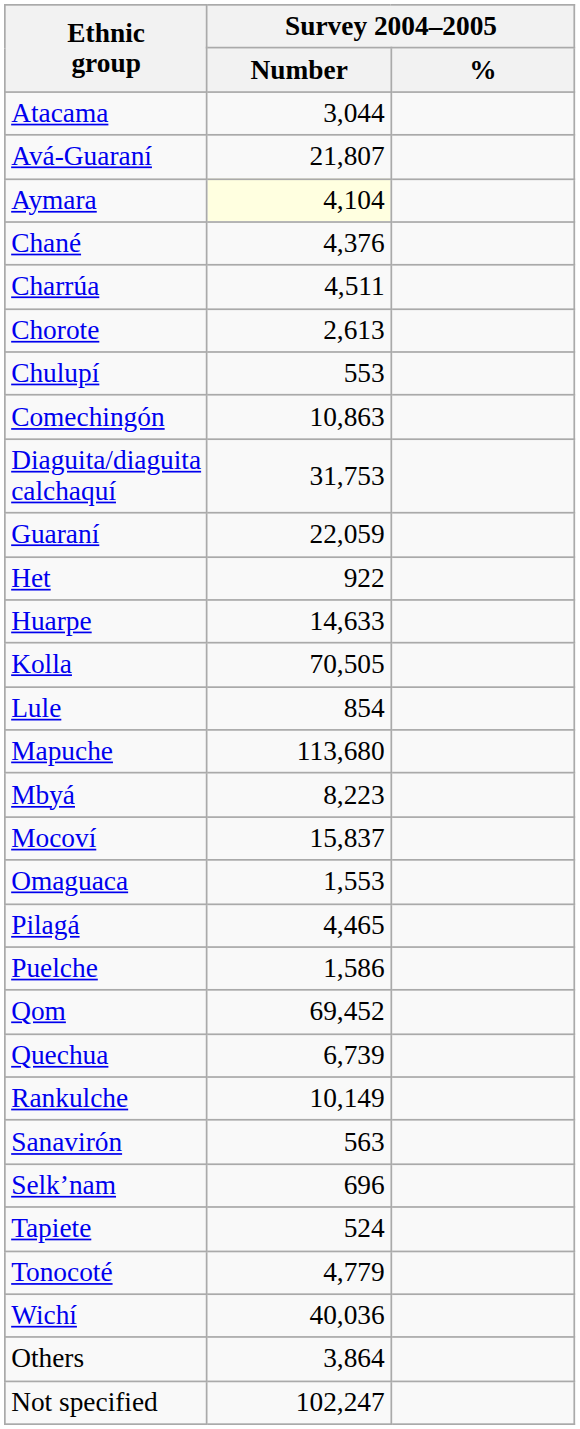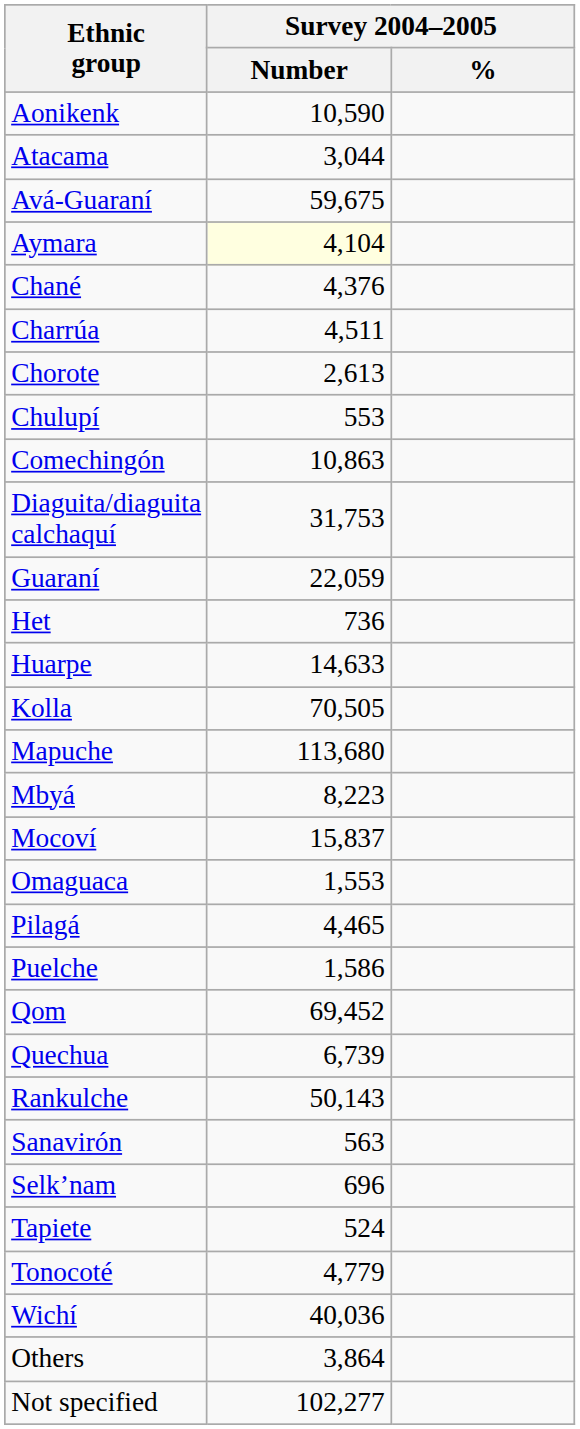 <table class="wikitable sortable" style="text-align: right;">
 <tr>
 <th width="100pt" rowspan="2">Ethnic<br>group</th>
 <th colspan="2">Survey 2004–2005</th>
 </tr>
 <tr>
 <th width="100pt">Number</th>
 <th width="100pt">%</th>
 </tr>
 <tr>
+<td align=left><a href='#'>Aonikenk</a></td>
+<td>10,590</td>
+<td></td>
+</tr>
+<tr>
 <td align=left><a href='#'>Atacama</a></td>
 <td>3,044</td>
 <td></td>
 </tr>
 <tr>
 <td align=left><a href='#'>Avá-Guaraní</a></td>
-<td>21,807</td>
+<td>59,675</td>
 <td></td>
 </tr>
 <tr>
 <td align=left><a href='#'>Aymara</a></td>
 <td style="background: lightyellow;">4,104</td>
 <td></td>
 </tr>
 <tr>
 <td align=left><a href='#'>Chané</a></td>
 <td>4,376</td>
 <td></td>
 </tr>
 <tr>
 <td align=left><a href='#'>Charrúa</a></td>
 <td>4,511</td>
 <td></td>
 </tr>
 <tr>
 <td align=left><a href='#'>Chorote</a></td>
 <td>2,613</td>
 <td></td>
 </tr>
 <tr>
 <td align=left><a href='#'>Chulupí</a></td>
 <td>553</td>
 <td></td>
 </tr>
 <tr>
 <td align=left><a href='#'>Comechingón</a></td>
 <td>10,863</td>
 <td></td>
 </tr>
 <tr>
 <td align=left><a href='#'>Diaguita/diaguita calchaquí</a></td>
 <td>31,753</td>
 <td></td>
 </tr>
 <tr>
 <td align=left><a href='#'>Guaraní</a></td>
 <td>22,059</td>
 <td></td>
 </tr>
 <tr>
 <td align=left><a href='#'>Het</a></td>
-<td>922</td>
+<td>736</td>
 <td></td>
 </tr>
 <tr>
 <td align=left><a href='#'>Huarpe</a></td>
 <td>14,633</td>
 <td></td>
 </tr>
 <tr>
 <td align=left><a href='#'>Kolla</a></td>
 <td>70,505</td>
-<td></td>
-</tr>
-<tr>
-<td align=left><a href='#'>Lule</a></td>
-<td>854</td>
 <td></td>
 </tr>
 <tr>
 <td align=left><a href='#'>Mapuche</a></td>
 <td>113,680</td>
 <td></td>
 </tr>
 <tr>
 <td align=left><a href='#'>Mbyá</a></td>
 <td>8,223</td>
 <td></td>
 </tr>
 <tr>
 <td align=left><a href='#'>Mocoví</a></td>
 <td>15,837</td>
 <td></td>
 </tr>
 <tr>
 <td align=left><a href='#'>Omaguaca</a></td>
 <td>1,553</td>
 <td></td>
 </tr>
 <tr>
 <td align=left><a href='#'>Pilagá</a></td>
 <td>4,465</td>
 <td></td>
 </tr>
 <tr>
 <td align=left><a href='#'>Puelche</a></td>
 <td>1,586</td>
 <td></td>
 </tr>
 <tr>
 <td align=left><a href='#'>Qom</a></td>
 <td>69,452</td>
 <td></td>
 </tr>
 <tr>
 <td align=left><a href='#'>Quechua</a></td>
 <td>6,739</td>
 <td></td>
 </tr>
 <tr>
 <td align=left><a href='#'>Rankulche</a></td>
-<td>10,149</td>
+<td>50,143</td>
 <td></td>
 </tr>
 <tr>
 <td align=left><a href='#'>Sanavirón</a></td>
 <td>563</td>
 <td></td>
 </tr>
 <tr>
 <td align=left><a href='#'>Selkʼnam</a></td>
 <td>696</td>
 <td></td>
 </tr>
 <tr>
 <td align=left><a href='#'>Tapiete</a></td>
 <td>524</td>
 <td></td>
 </tr>
 <tr>
 <td align=left><a href='#'>Tonocoté</a></td>
 <td>4,779</td>
 <td></td>
 </tr>
 <tr>
 <td align=left><a href='#'>Wichí</a></td>
 <td>40,036</td>
 <td></td>
 </tr>
 <tr>
 <td align=left>Others</td>
 <td>3,864</td>
 <td></td>
 </tr>
 <tr>
 <td align=left>Not specified</td>
-<td>102,247</td>
+<td>102,277</td>
 <td></td>
 </tr>
 </table>
